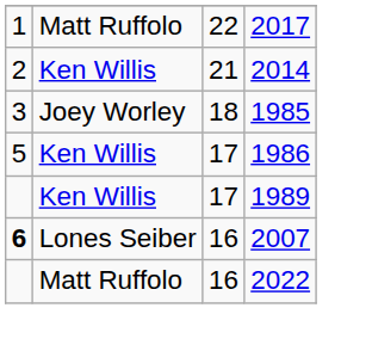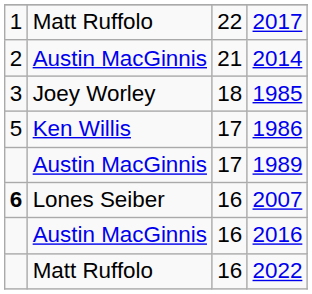 <table class="wikitable">
 <tr>
 </tr>
 <tr>
 <td>1</td>
 <td>Matt Ruffolo</td>
 <td>22</td>
 <td><a href='#'>2017</a></td>
 </tr>
 <tr>
 <td>2</td>
-<td><a href='#'>Ken Willis</a></td>
+<td><a href='#'>Austin MacGinnis</a></td>
 <td>21</td>
 <td><a href='#'>2014</a></td>
 </tr>
 <tr>
 <td>3</td>
 <td>Joey Worley</td>
 <td>18</td>
 <td><a href='#'>1985</a></td>
 </tr>
 <tr>
 <td>5</td>
 <td><a href='#'>Ken Willis</a></td>
 <td>17</td>
 <td><a href='#'>1986</a></td>
 </tr>
 <tr>
 <td></td>
-<td><a href='#'>Ken Willis</a></td>
+<td><a href='#'>Austin MacGinnis</a></td>
 <td>17</td>
 <td><a href='#'>1989</a></td>
 </tr>
 <tr>
 <td><strong>6</strong></td>
 <td>Lones Seiber</td>
 <td>16</td>
 <td><a href='#'>2007</a></td>
 </tr>
 <tr>
 <td></td>
+<td><a href='#'>Austin MacGinnis</a></td>
+<td>16</td>
+<td><a href='#'>2016</a></td>
+</tr>
+<tr>
+<td></td>
 <td>Matt Ruffolo</td>
 <td>16</td>
 <td><a href='#'>2022</a></td>
 </tr>
 </table>
